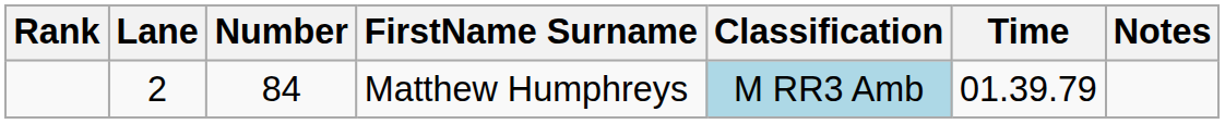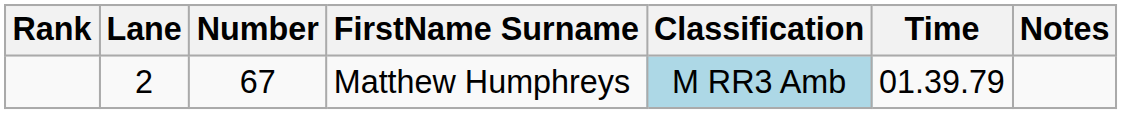 <table class="wikitable sortable" style="text-align:center">
 <tr>
 <th>Rank</th>
 <th>Lane</th>
 <th>Number</th>
 <th>FirstName Surname</th>
 <th>Classification</th>
 <th>Time</th>
 <th>Notes</th>
 </tr>
 <tr>
 <td></td>
 <td>2</td>
-<td>84</td>
+<td>67</td>
 <td style="text-align:left"> Matthew Humphreys</td>
 <td style="background: lightblue;">M RR3 Amb</td>
 <td>01.39.79</td>
 <td></td>
 </tr>
 </table>
